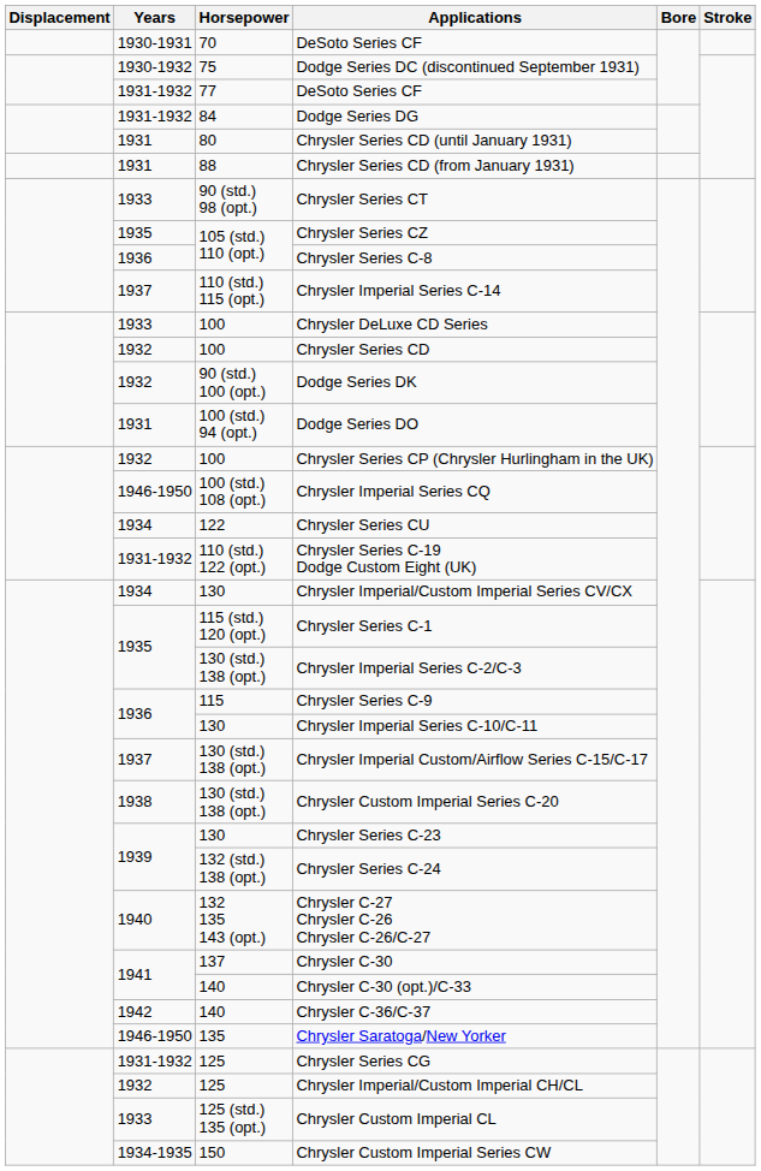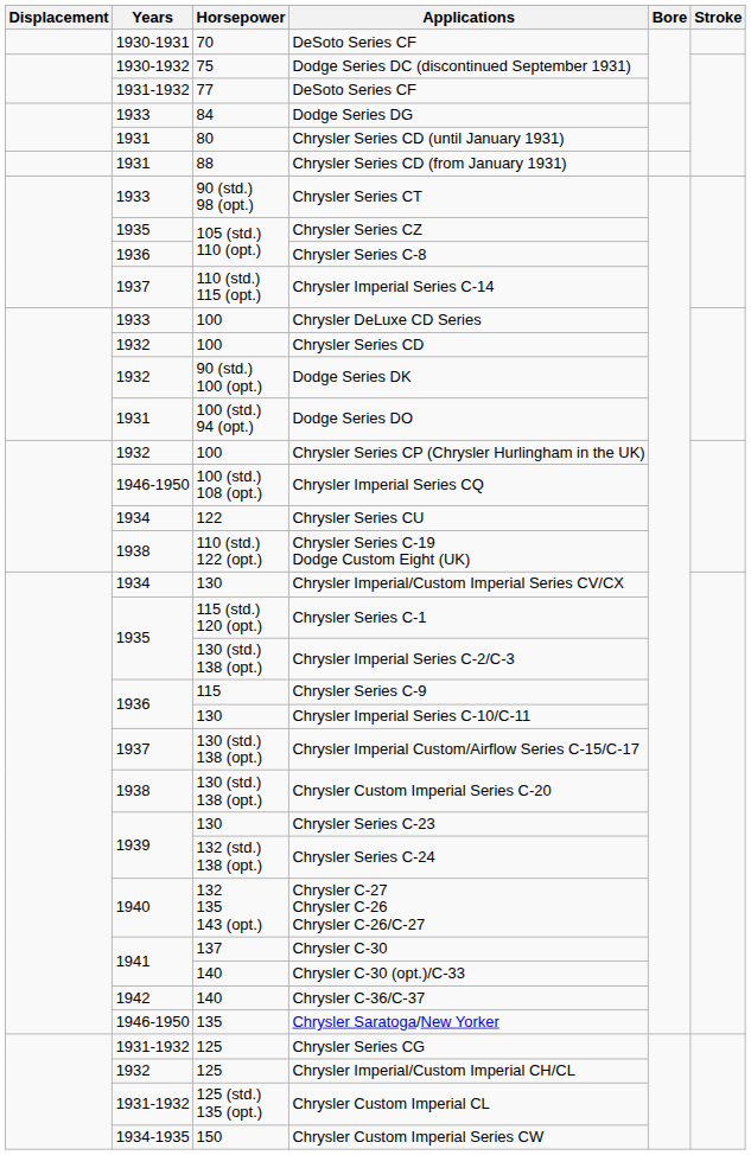 <table class=wikitable>
 <tr>
 <th>Displacement</th>
 <th>Years</th>
 <th>Horsepower</th>
 <th>Applications</th>
 <th>Bore</th>
 <th>Stroke</th>
 </tr>
 <tr>
 <td rowspan=1></td>
 <td>1930-1931</td>
 <td>70</td>
 <td>DeSoto Series CF</td>
 <td rowspan=3></td>
 <td></td>
 </tr>
 <tr>
 <td rowspan=2></td>
 <td>1930-1932</td>
 <td>75</td>
 <td>Dodge Series DC (discontinued September 1931)</td>
 <td rowspan=5></td>
 </tr>
 <tr>
 <td>1931-1932</td>
 <td>77</td>
 <td>DeSoto Series CF</td>
 </tr>
 <tr>
 <td rowspan=2></td>
-<td>1931-1932</td>
+<td>1933</td>
 <td>84</td>
 <td>Dodge Series DG</td>
 <td rowspan=2></td>
 </tr>
 <tr>
 <td>1931</td>
 <td>80</td>
 <td>Chrysler Series CD (until January 1931)</td>
 </tr>
 <tr>
 <td></td>
 <td>1931</td>
 <td>88</td>
 <td>Chrysler Series CD (from January 1931)</td>
 <td></td>
 </tr>
 <tr>
 <td rowspan=4></td>
 <td>1933</td>
 <td>90 (std.)<br>98 (opt.)</td>
 <td>Chrysler Series CT</td>
 <td rowspan=26></td>
 <td rowspan=4></td>
 </tr>
 <tr>
 <td>1935</td>
 <td rowspan=2>105 (std.)<br>110 (opt.)</td>
 <td>Chrysler Series CZ</td>
 </tr>
 <tr>
 <td>1936</td>
 <td>Chrysler Series C-8</td>
 </tr>
 <tr>
 <td>1937</td>
 <td>110 (std.)<br>115 (opt.)</td>
 <td>Chrysler Imperial Series C-14</td>
 </tr>
 <tr>
 <td rowspan=4></td>
 <td>1933</td>
 <td>100</td>
 <td>Chrysler DeLuxe CD Series</td>
 <td rowspan=4></td>
 </tr>
 <tr>
 <td>1932</td>
 <td>100</td>
 <td>Chrysler Series CD</td>
 </tr>
 <tr>
 <td>1932</td>
 <td>90 (std.)<br>100 (opt.)</td>
 <td>Dodge Series DK</td>
 </tr>
 <tr>
 <td>1931</td>
 <td>100 (std.)<br>94 (opt.)</td>
 <td>Dodge Series DO</td>
 </tr>
 <tr>
 <td rowspan=4></td>
 <td>1932</td>
 <td>100</td>
 <td>Chrysler Series CP (Chrysler Hurlingham in the UK)</td>
 <td rowspan=4></td>
 </tr>
 <tr>
 <td>1946-1950</td>
 <td>100 (std.)<br>108 (opt.)</td>
 <td>Chrysler Imperial Series CQ</td>
 </tr>
 <tr>
 <td>1934</td>
 <td>122</td>
 <td>Chrysler Series CU</td>
 </tr>
 <tr>
-<td>1931-1932</td>
+<td>1938</td>
 <td>110 (std.)<br>122 (opt.)</td>
 <td>Chrysler Series C-19<br>Dodge Custom Eight (UK)</td>
 </tr>
 <tr>
 <td rowspan=14></td>
 <td>1934</td>
 <td>130</td>
 <td>Chrysler Imperial/Custom Imperial Series CV/CX</td>
 <td rowspan=14></td>
 </tr>
 <tr>
 <td rowspan=2>1935</td>
 <td>115 (std.)<br>120 (opt.)</td>
 <td>Chrysler Series C-1</td>
 </tr>
 <tr>
 <td>130 (std.)<br>138 (opt.)</td>
 <td>Chrysler Imperial Series C-2/C-3</td>
 </tr>
 <tr>
 <td rowspan=2>1936</td>
 <td>115</td>
 <td>Chrysler Series C-9</td>
 </tr>
 <tr>
 <td>130</td>
 <td>Chrysler Imperial Series C-10/C-11</td>
 </tr>
 <tr>
 <td>1937</td>
 <td>130 (std.)<br>138 (opt.)</td>
 <td>Chrysler Imperial Custom/Airflow Series C-15/C-17</td>
 </tr>
 <tr>
 <td>1938</td>
 <td>130 (std.)<br>138 (opt.)</td>
 <td>Chrysler Custom Imperial Series C-20</td>
 </tr>
 <tr>
 <td rowspan=2>1939</td>
 <td>130</td>
 <td>Chrysler Series C-23</td>
 </tr>
 <tr>
 <td>132 (std.)<br>138 (opt.)</td>
 <td>Chrysler Series C-24</td>
 </tr>
 <tr>
 <td>1940</td>
 <td>132<br>135<br>143 (opt.)</td>
 <td>Chrysler C-27<br>Chrysler C-26<br>Chrysler C-26/C-27</td>
 </tr>
 <tr>
 <td rowspan=2>1941</td>
 <td>137</td>
 <td>Chrysler C-30</td>
 </tr>
 <tr>
 <td>140</td>
 <td>Chrysler C-30 (opt.)/C-33</td>
 </tr>
 <tr>
 <td>1942</td>
 <td>140</td>
 <td>Chrysler C-36/C-37</td>
 </tr>
 <tr>
 <td>1946-1950</td>
 <td>135</td>
 <td><a href='#'>Chrysler Saratoga</a>/<a href='#'>New Yorker</a></td>
 </tr>
 <tr>
 <td rowspan=4></td>
 <td>1931-1932</td>
 <td>125</td>
 <td>Chrysler Series CG</td>
 <td rowspan=4></td>
 <td rowspan=4></td>
 </tr>
 <tr>
 <td>1932</td>
 <td>125</td>
 <td>Chrysler Imperial/Custom Imperial CH/CL</td>
 </tr>
 <tr>
-<td>1933</td>
+<td>1931-1932</td>
 <td>125 (std.)<br>135 (opt.)</td>
 <td>Chrysler Custom Imperial CL</td>
 </tr>
 <tr>
 <td>1934-1935</td>
 <td>150</td>
 <td>Chrysler Custom Imperial Series CW</td>
 </tr>
 </table>
